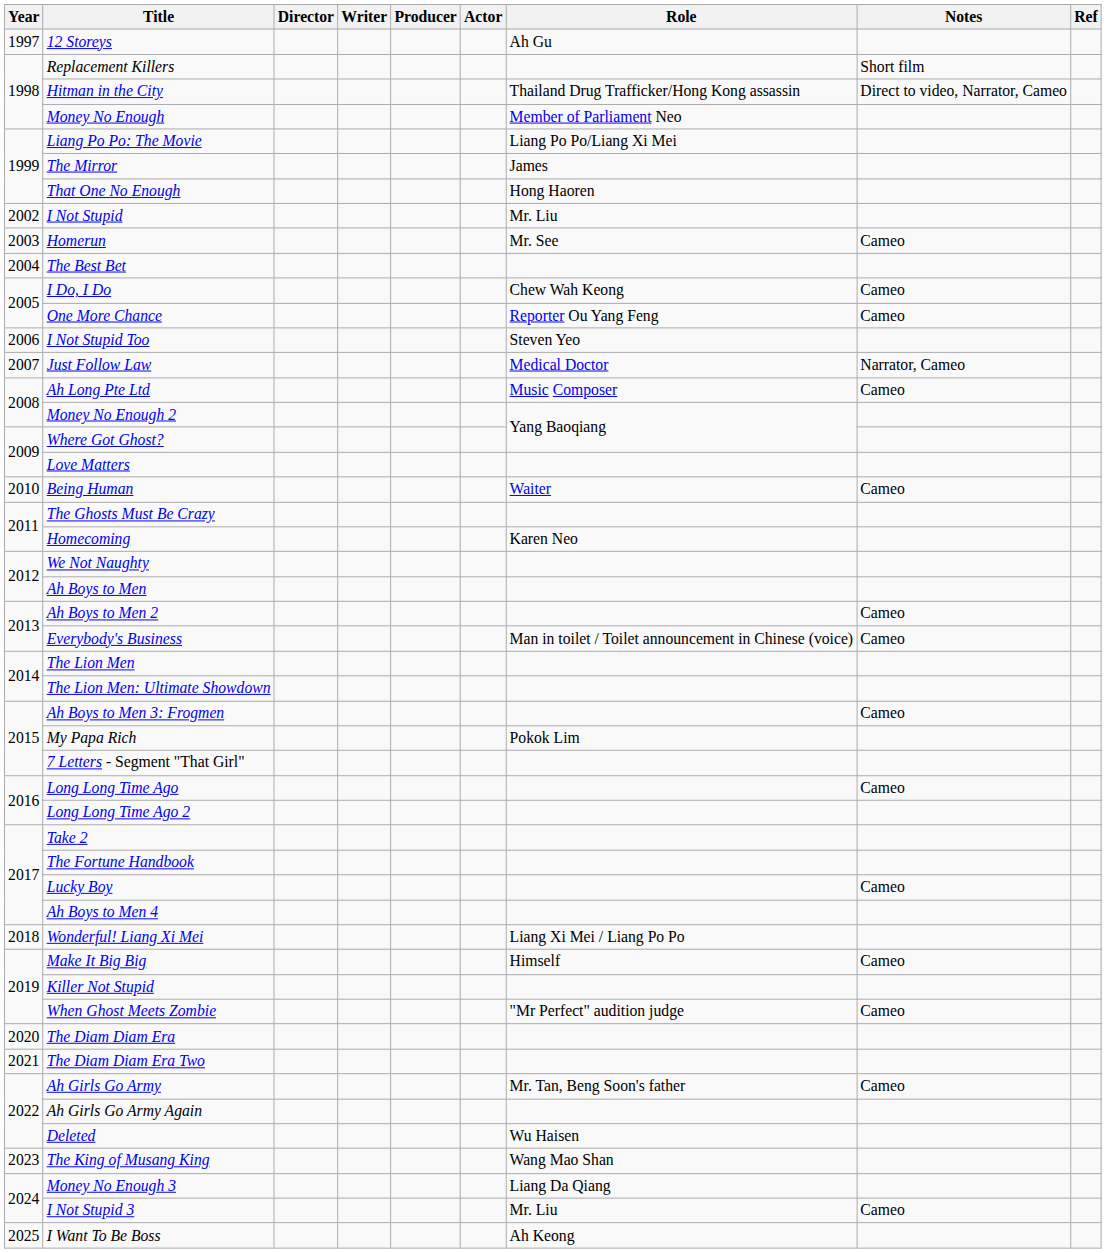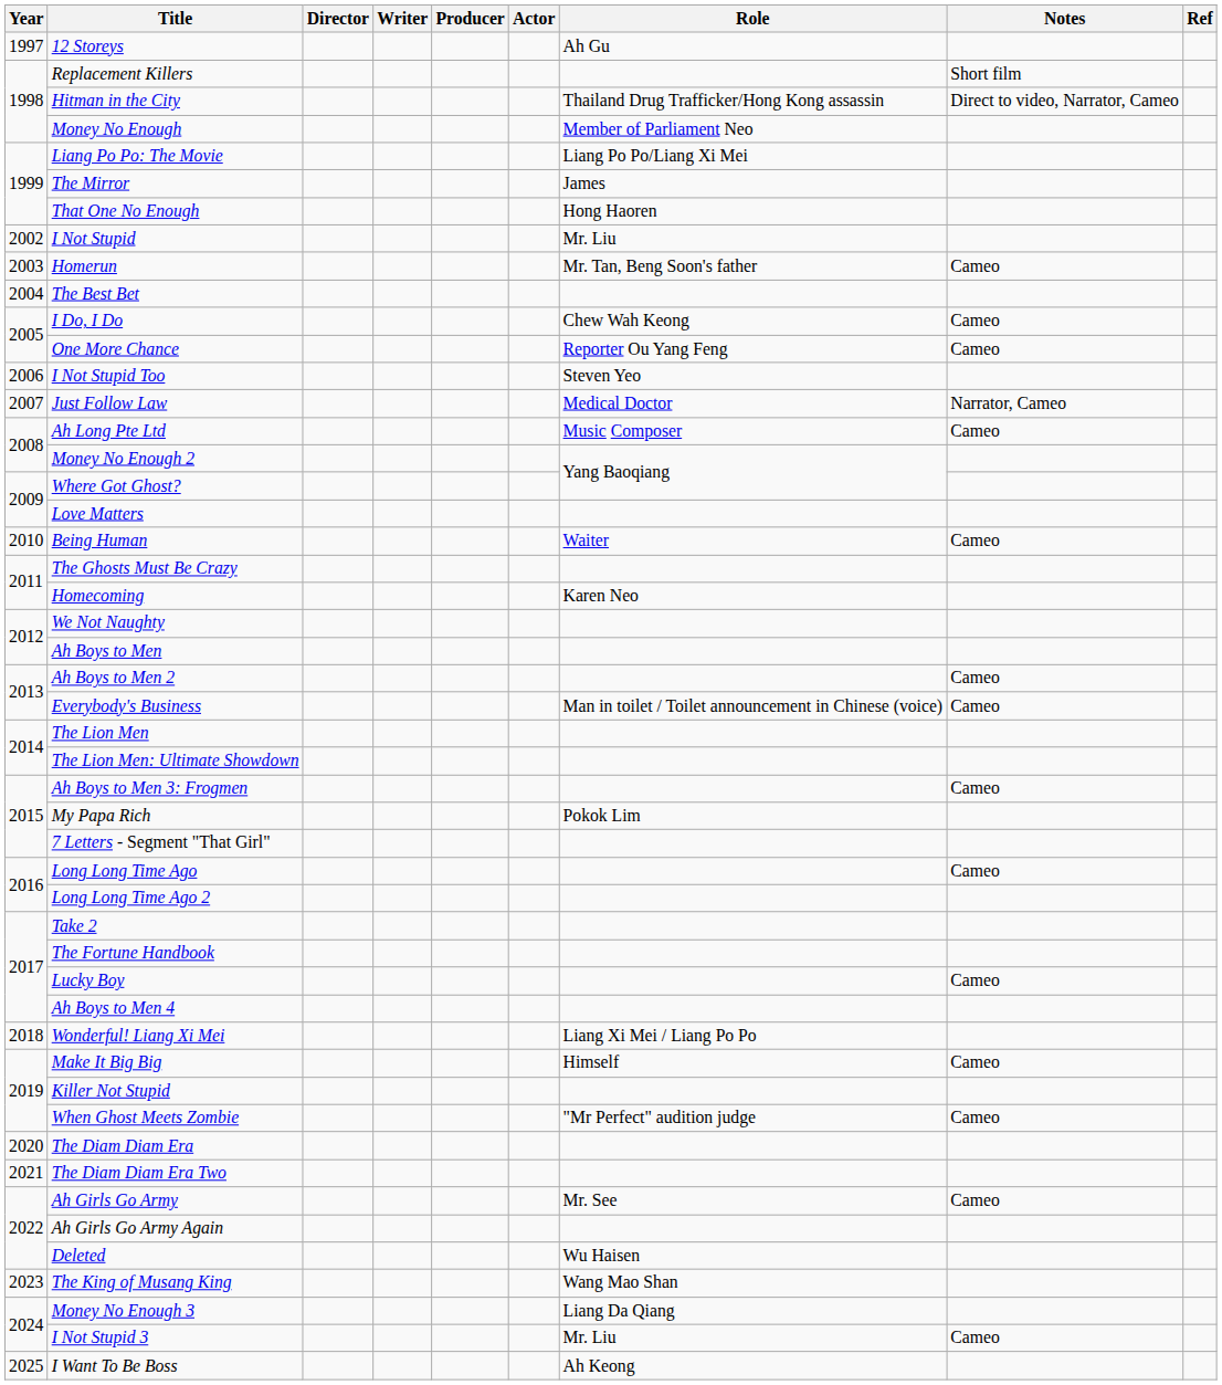 <table class="wikitable sortable">
 <tr>
 <th>Year</th>
 <th>Title</th>
 <th>Director</th>
 <th>Writer</th>
 <th>Producer</th>
 <th>Actor</th>
 <th>Role</th>
 <th class="unsortable">Notes</th>
 <th class="unsortable">Ref</th>
 </tr>
 <tr>
 <td>1997</td>
 <td><em><a href='#'>12 Storeys</a></em></td>
 <td></td>
 <td></td>
 <td></td>
 <td></td>
 <td>Ah Gu</td>
 <td></td>
 <td></td>
 </tr>
 <tr>
 <td rowspan="3">1998</td>
 <td><em>Replacement Killers</em></td>
 <td></td>
 <td></td>
 <td></td>
 <td></td>
 <td></td>
 <td>Short film</td>
 <td></td>
 </tr>
 <tr>
 <td><em><a href='#'>Hitman in the City</a></em></td>
 <td></td>
 <td></td>
 <td></td>
 <td></td>
 <td>Thailand Drug Trafficker/Hong Kong assassin</td>
 <td>Direct to video, Narrator, Cameo</td>
 <td></td>
 </tr>
 <tr>
 <td><em><a href='#'>Money No Enough</a></em></td>
 <td></td>
 <td></td>
 <td></td>
 <td></td>
 <td><a href='#'>Member of Parliament</a> Neo</td>
 <td></td>
 <td></td>
 </tr>
 <tr>
 <td rowspan=3>1999</td>
 <td><em><a href='#'>Liang Po Po: The Movie</a></em></td>
 <td></td>
 <td></td>
 <td></td>
 <td></td>
 <td>Liang Po Po/Liang Xi Mei</td>
 <td></td>
 <td></td>
 </tr>
 <tr>
 <td><em><a href='#'>The Mirror</a></em></td>
 <td></td>
 <td></td>
 <td></td>
 <td></td>
 <td>James</td>
 <td></td>
 <td></td>
 </tr>
 <tr>
 <td><em><a href='#'>That One No Enough</a></em></td>
 <td></td>
 <td></td>
 <td></td>
 <td></td>
 <td>Hong Haoren</td>
 <td></td>
 <td></td>
 </tr>
 <tr>
 <td>2002</td>
 <td><em><a href='#'>I Not Stupid</a></em></td>
 <td></td>
 <td></td>
 <td></td>
 <td></td>
 <td>Mr. Liu</td>
 <td></td>
 <td></td>
 </tr>
 <tr>
 <td>2003</td>
 <td><em><a href='#'>Homerun</a></em></td>
 <td></td>
 <td></td>
 <td></td>
 <td></td>
-<td>Mr. See</td>
+<td>Mr. Tan, Beng Soon's father</td>
 <td>Cameo</td>
 <td></td>
 </tr>
 <tr>
 <td>2004</td>
 <td><em><a href='#'>The Best Bet</a></em></td>
 <td></td>
 <td></td>
 <td></td>
 <td></td>
 <td></td>
 <td></td>
 <td></td>
 </tr>
 <tr>
 <td rowspan=2>2005</td>
 <td><em><a href='#'>I Do, I Do</a></em></td>
 <td></td>
 <td></td>
 <td></td>
 <td></td>
 <td>Chew Wah Keong</td>
 <td>Cameo</td>
 <td></td>
 </tr>
 <tr>
 <td><em><a href='#'>One More Chance</a></em></td>
 <td></td>
 <td></td>
 <td></td>
 <td></td>
 <td><a href='#'>Reporter</a> Ou Yang Feng</td>
 <td>Cameo</td>
 <td></td>
 </tr>
 <tr>
 <td>2006</td>
 <td><em><a href='#'>I Not Stupid Too</a></em></td>
 <td></td>
 <td></td>
 <td></td>
 <td></td>
 <td>Steven Yeo</td>
 <td></td>
 <td></td>
 </tr>
 <tr>
 <td>2007</td>
 <td><em><a href='#'>Just Follow Law</a></em></td>
 <td></td>
 <td></td>
 <td></td>
 <td></td>
 <td><a href='#'>Medical Doctor</a></td>
 <td>Narrator, Cameo</td>
 <td></td>
 </tr>
 <tr>
 <td rowspan=2>2008</td>
 <td><em><a href='#'>Ah Long Pte Ltd</a></em></td>
 <td></td>
 <td></td>
 <td></td>
 <td></td>
 <td><a href='#'>Music</a> <a href='#'>Composer</a></td>
 <td>Cameo</td>
 <td></td>
 </tr>
 <tr>
 <td><em><a href='#'>Money No Enough 2</a></em></td>
 <td></td>
 <td></td>
 <td></td>
 <td></td>
 <td rowspan="2">Yang Baoqiang</td>
 <td></td>
 <td></td>
 </tr>
 <tr>
 <td rowspan=2>2009</td>
 <td><em><a href='#'>Where Got Ghost?</a></em></td>
 <td></td>
 <td></td>
 <td></td>
 <td></td>
 <td></td>
 <td></td>
 </tr>
 <tr>
 <td><em><a href='#'>Love Matters</a></em></td>
 <td></td>
 <td></td>
 <td></td>
 <td></td>
 <td></td>
 <td></td>
 <td></td>
 </tr>
 <tr>
 <td>2010</td>
 <td><em><a href='#'>Being Human</a></em></td>
 <td></td>
 <td></td>
 <td></td>
 <td></td>
 <td><a href='#'>Waiter</a></td>
 <td>Cameo</td>
 <td></td>
 </tr>
 <tr>
 <td rowspan="2">2011</td>
 <td><em><a href='#'>The Ghosts Must Be Crazy</a></em></td>
 <td></td>
 <td></td>
 <td></td>
 <td></td>
 <td></td>
 <td></td>
 <td></td>
 </tr>
 <tr>
 <td><em><a href='#'>Homecoming</a></em></td>
 <td></td>
 <td></td>
 <td></td>
 <td></td>
 <td>Karen Neo</td>
 <td></td>
 <td></td>
 </tr>
 <tr>
 <td rowspan=2>2012</td>
 <td><em><a href='#'>We Not Naughty</a></em></td>
 <td></td>
 <td></td>
 <td></td>
 <td></td>
 <td></td>
 <td></td>
 <td></td>
 </tr>
 <tr>
 <td><em><a href='#'>Ah Boys to Men</a></em></td>
 <td></td>
 <td></td>
 <td></td>
 <td></td>
 <td></td>
 <td></td>
 <td></td>
 </tr>
 <tr>
 <td rowspan=2>2013</td>
 <td><em><a href='#'>Ah Boys to Men 2</a></em></td>
 <td></td>
 <td></td>
 <td></td>
 <td></td>
 <td></td>
 <td>Cameo</td>
 <td></td>
 </tr>
 <tr>
 <td><em><a href='#'>Everybody's Business</a></em></td>
 <td></td>
 <td></td>
 <td></td>
 <td></td>
 <td>Man in toilet / Toilet announcement in Chinese (voice)</td>
 <td>Cameo</td>
 <td></td>
 </tr>
 <tr>
 <td rowspan=2>2014</td>
 <td><em><a href='#'>The Lion Men</a></em></td>
 <td></td>
 <td></td>
 <td></td>
 <td></td>
 <td></td>
 <td></td>
 <td></td>
 </tr>
 <tr>
 <td><em><a href='#'>The Lion Men: Ultimate Showdown</a></em></td>
 <td></td>
 <td></td>
 <td></td>
 <td></td>
 <td></td>
 <td></td>
 <td></td>
 </tr>
 <tr>
 <td rowspan=3>2015</td>
 <td><em><a href='#'>Ah Boys to Men 3: Frogmen</a></em></td>
 <td></td>
 <td></td>
 <td></td>
 <td></td>
 <td></td>
 <td>Cameo</td>
 <td></td>
 </tr>
 <tr>
 <td><em>My Papa Rich</em></td>
 <td></td>
 <td></td>
 <td></td>
 <td></td>
 <td>Pokok Lim</td>
 <td></td>
 <td></td>
 </tr>
 <tr>
 <td><em><a href='#'>7 Letters</a></em> - Segment "That Girl"</td>
 <td></td>
 <td></td>
 <td></td>
 <td></td>
 <td></td>
 <td></td>
 <td></td>
 </tr>
 <tr>
 <td rowspan=2>2016</td>
 <td><em><a href='#'>Long Long Time Ago</a></em></td>
 <td></td>
 <td></td>
 <td></td>
 <td></td>
 <td></td>
 <td>Cameo</td>
 <td></td>
 </tr>
 <tr>
 <td><em><a href='#'>Long Long Time Ago 2</a></em></td>
 <td></td>
 <td></td>
 <td></td>
 <td></td>
 <td></td>
 <td></td>
 <td></td>
 </tr>
 <tr>
 <td rowspan="4">2017</td>
 <td><em><a href='#'>Take 2</a></em></td>
 <td></td>
 <td></td>
 <td></td>
 <td></td>
 <td></td>
 <td></td>
 <td></td>
 </tr>
 <tr>
 <td><em><a href='#'>The Fortune Handbook</a></em></td>
 <td></td>
 <td></td>
 <td></td>
 <td></td>
 <td></td>
 <td></td>
 <td></td>
 </tr>
 <tr>
 <td><em><a href='#'>Lucky Boy</a></em></td>
 <td></td>
 <td></td>
 <td></td>
 <td></td>
 <td></td>
 <td>Cameo</td>
 <td></td>
 </tr>
 <tr>
 <td><em><a href='#'>Ah Boys to Men 4</a></em></td>
 <td></td>
 <td></td>
 <td></td>
 <td></td>
 <td></td>
 <td></td>
 <td></td>
 </tr>
 <tr>
 <td rowspan="1">2018</td>
 <td><em><a href='#'>Wonderful! Liang Xi Mei</a></em></td>
 <td></td>
 <td></td>
 <td></td>
 <td></td>
 <td>Liang Xi Mei / Liang Po Po</td>
 <td></td>
 <td></td>
 </tr>
 <tr>
 <td rowspan="3">2019</td>
 <td><em><a href='#'>Make It Big Big</a></em></td>
 <td></td>
 <td></td>
 <td></td>
 <td></td>
 <td>Himself</td>
 <td>Cameo</td>
 <td></td>
 </tr>
 <tr>
 <td><em><a href='#'>Killer Not Stupid</a></em></td>
 <td></td>
 <td></td>
 <td></td>
 <td></td>
 <td></td>
 <td></td>
 <td></td>
 </tr>
 <tr>
 <td><em><a href='#'>When Ghost Meets Zombie</a></em></td>
 <td></td>
 <td></td>
 <td></td>
 <td></td>
 <td>"Mr Perfect" audition judge</td>
 <td>Cameo</td>
 <td></td>
 </tr>
 <tr>
 <td>2020</td>
 <td><em><a href='#'>The Diam Diam Era</a></em></td>
 <td></td>
 <td></td>
 <td></td>
 <td></td>
 <td></td>
 <td></td>
 <td></td>
 </tr>
 <tr>
 <td>2021</td>
 <td><em><a href='#'>The Diam Diam Era Two</a></em></td>
 <td></td>
 <td></td>
 <td></td>
 <td></td>
 <td></td>
 <td></td>
 <td></td>
 </tr>
 <tr>
 <td rowspan="3">2022</td>
 <td><em><a href='#'>Ah Girls Go Army</a> </em></td>
 <td></td>
 <td></td>
 <td></td>
 <td></td>
-<td>Mr. Tan, Beng Soon's father</td>
+<td>Mr. See</td>
 <td>Cameo</td>
 <td></td>
 </tr>
 <tr>
 <td><em>Ah Girls Go Army Again</em></td>
 <td></td>
 <td></td>
 <td></td>
 <td></td>
 <td></td>
 <td></td>
 <td></td>
 </tr>
 <tr>
 <td><em><a href='#'>Deleted</a></em></td>
 <td></td>
 <td></td>
 <td></td>
 <td></td>
 <td>Wu Haisen</td>
 <td></td>
 <td></td>
 </tr>
 <tr>
 <td>2023</td>
 <td><em><a href='#'>The King of Musang King</a></em></td>
 <td></td>
 <td></td>
 <td></td>
 <td></td>
 <td>Wang Mao Shan</td>
 <td></td>
 <td></td>
 </tr>
 <tr>
 <td rowspan="2">2024</td>
 <td><em><a href='#'>Money No Enough 3</a></em></td>
 <td></td>
 <td></td>
 <td></td>
 <td></td>
 <td>Liang Da Qiang</td>
 <td></td>
 <td></td>
 </tr>
 <tr>
 <td><em><a href='#'>I Not Stupid 3</a></em></td>
 <td></td>
 <td></td>
 <td></td>
 <td></td>
 <td>Mr. Liu</td>
 <td>Cameo</td>
 <td></td>
 </tr>
 <tr>
 <td>2025</td>
 <td><em>I Want To Be Boss</em></td>
 <td></td>
 <td></td>
 <td></td>
 <td></td>
 <td>Ah Keong</td>
 <td></td>
 <td></td>
 </tr>
 </table>
